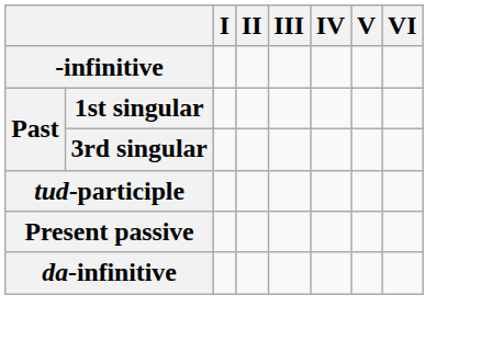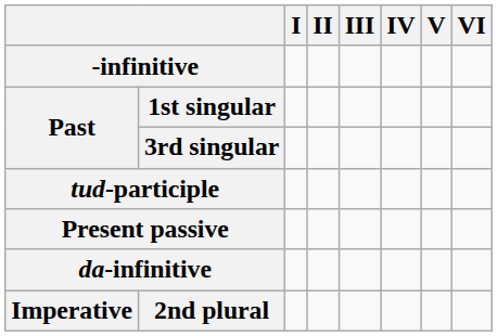 <table class="wikitable">
 <tr>
 <th colspan="2"></th>
 <th>I</th>
 <th>II</th>
 <th>III</th>
 <th>IV</th>
 <th>V</th>
 <th>VI</th>
 </tr>
 <tr>
 <th colspan="2"><em></em>-infinitive</th>
 <td><em></em></td>
 <td><em></em></td>
 <td><em></em></td>
 <td><em></em></td>
 <td><em></em></td>
 <td><em></em></td>
 </tr>
 <tr>
 <th rowspan="2">Past</th>
 <th>1st singular</th>
 <td><em></em></td>
 <td><em></em></td>
 <td><em></em></td>
 <td><em></em></td>
 <td><em></em></td>
 <td><em></em></td>
 </tr>
 <tr>
 <th>3rd singular</th>
 <td><em></em></td>
 <td><em></em></td>
 <td><em></em></td>
 <td><em></em></td>
 <td><em></em></td>
 <td><em></em></td>
 </tr>
 <tr>
 <th colspan="2"><em>tud</em>-participle</th>
 <td><em></em></td>
 <td><em></em></td>
 <td><em></em></td>
 <td><em></em></td>
 <td><em></em></td>
 <td><em></em></td>
 </tr>
 <tr>
 <th colspan="2">Present passive</th>
 <td><em></em></td>
 <td><em></em></td>
 <td><em></em></td>
 <td><em></em></td>
 <td><em></em></td>
 <td><em></em></td>
 </tr>
 <tr>
 <th colspan="2"><em>da</em>-infinitive</th>
 <td><em></em></td>
 <td><em></em></td>
 <td><em></em></td>
 <td><em></em></td>
 <td><em></em></td>
 <td><em></em></td>
 </tr>
+<tr>
+<th>Imperative</th>
+<th>2nd plural</th>
+<td><em></em></td>
+<td><em></em></td>
+<td><em></em></td>
+<td><em></em></td>
+<td><em></em></td>
+<td><em></em></td>
+</tr>
 </table>
